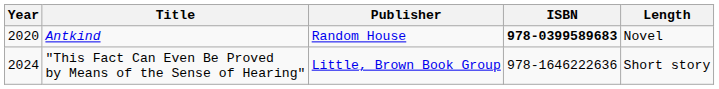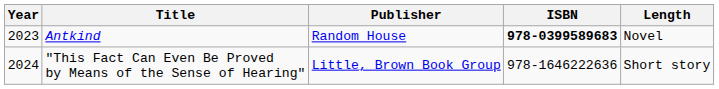 <table class="wikitable">
 <tr>
 <th>Year</th>
 <th>Title</th>
 <th>Publisher</th>
 <th>ISBN</th>
 <th>Length</th>
 </tr>
 <tr>
-<td>2020</td>
+<td>2023</td>
 <td><em><a href='#'>Antkind</a></em></td>
 <td><a href='#'>Random House</a></td>
 <td><strong>978-0399589683</strong></td>
 <td>Novel</td>
 </tr>
 <tr>
 <td>2024</td>
 <td>"This Fact Can Even Be Proved <br>by Means of the Sense of Hearing"</td>
 <td><a href='#'>Little, Brown Book Group</a></td>
 <td>978-1646222636</td>
 <td>Short story</td>
 </tr>
 </table>
